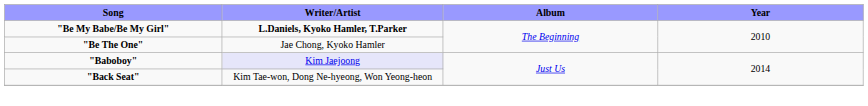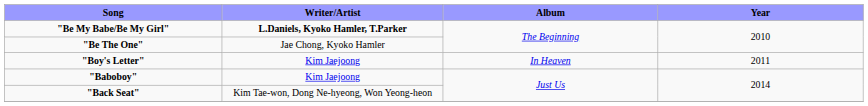 <table class="wikitable" style="margin:0.5em auto; clear:both; font-size:.9em; text-align:center; width:100%">
 <tr>
 <th width="500" style="background: #99F;">Song</th>
 <th width="500" style="background: #99F;">Writer/Artist</th>
 <th width="500" style="background: #99F;">Album</th>
 <th width="500" style="background: #99F;">Year</th>
 </tr>
 <tr>
 <td><strong>"Be My Babe/Be My Girl"</strong></td>
 <td><strong>L.Daniels, Kyoko Hamler, T.Parker</strong></td>
 <td rowspan=2><em><a href='#'>The Beginning</a></em></td>
 <td rowspan=2>2010</td>
 </tr>
 <tr>
 <td><strong>"Be The One"</strong></td>
 <td>Jae Chong, Kyoko Hamler</td>
 </tr>
 <tr>
+<td><strong>"Boy's Letter"</strong></td>
+<td><a href='#'>Kim Jaejoong</a></td>
+<td><em><a href='#'>In Heaven</a></em></td>
+<td>2011</td>
+</tr>
+<tr>
 <td><strong>"Baboboy"</strong></td>
-<td style="background: lavender;"><a href='#'>Kim Jaejoong</a></td>
+<td><a href='#'>Kim Jaejoong</a></td>
 <td rowspan=2><em><a href='#'>Just Us</a></em></td>
 <td rowspan=2>2014</td>
 </tr>
 <tr>
 <td><strong>"Back Seat"</strong></td>
 <td>Kim Tae-won, Dong Ne-hyeong, Won Yeong-heon</td>
 </tr>
 <tr>
 </tr>
 </table>
